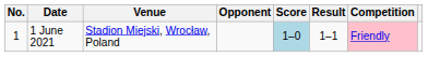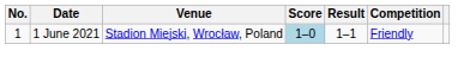 <table class="wikitable sortable">
 <tr>
 <th scope="col">No.</th>
 <th scope="col">Date</th>
 <th scope="col">Venue</th>
-<th scope="col">Opponent</th>
 <th scope="col">Score</th>
 <th scope="col">Result</th>
 <th scope="col">Competition</th>
 <th scope="col" class="unsortable"></th>
 </tr>
 <tr>
 <td align="center">1</td>
 <td>1 June 2021</td>
 <td><a href='#'>Stadion Miejski</a>, <a href='#'>Wrocław</a>, Poland</td>
-<td></td>
 <td align="center" style="background: lightblue;">1–0</td>
 <td align="center">1–1</td>
-<td style="background: pink;"><a href='#'>Friendly</a></td>
+<td><a href='#'>Friendly</a></td>
 <td></td>
 </tr>
 </table>
